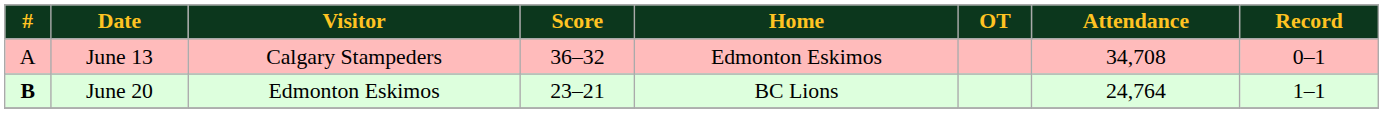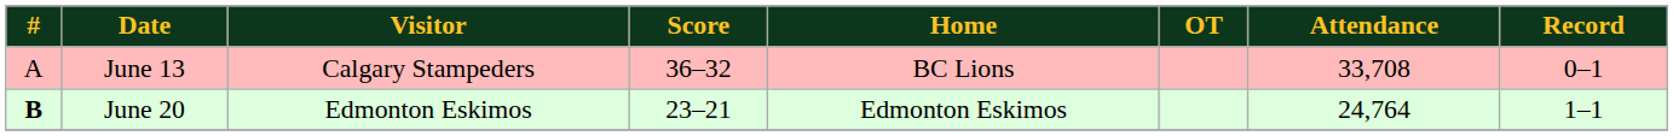 <table class="wikitable" width="80%">
 <tr align="center" style="background:#0C371D;color:#ffc322;">
 <td><strong>#</strong></td>
 <td><strong>Date</strong></td>
 <td><strong>Visitor</strong></td>
 <td><strong>Score</strong></td>
 <td><strong>Home</strong></td>
 <td><strong>OT</strong></td>
 <td><strong>Attendance</strong></td>
 <td><strong>Record</strong></td>
 </tr>
 <tr align="center" bgcolor="#ffbbbb">
 <td>A</td>
 <td>June 13</td>
 <td>Calgary Stampeders</td>
 <td>36–32</td>
-<td>Edmonton Eskimos</td>
+<td>BC Lions</td>
 <td></td>
-<td>34,708</td>
+<td>33,708</td>
 <td>0–1</td>
 </tr>
 <tr align="center" bgcolor="#ddffdd">
 <td><strong>B</strong></td>
 <td>June 20</td>
 <td>Edmonton Eskimos</td>
 <td>23–21</td>
-<td>BC Lions</td>
+<td>Edmonton Eskimos</td>
 <td></td>
 <td>24,764</td>
 <td>1–1</td>
 </tr>
 <tr>
 </tr>
 </table>
